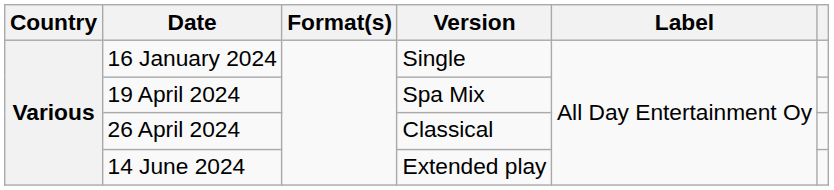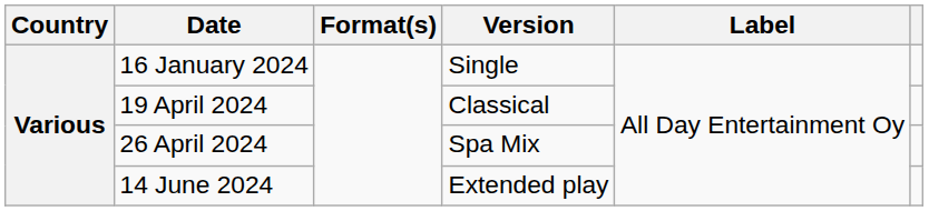 <table class="wikitable plainrowheaders">
 <tr>
 <th scope="col">Country</th>
 <th scope="col">Date</th>
 <th scope="col">Format(s)</th>
 <th scope="col">Version</th>
 <th scope="col">Label</th>
 <th scope="col"></th>
 </tr>
 <tr>
 <th scope="row" rowspan="4">Various</th>
 <td>16 January 2024</td>
 <td rowspan="4"></td>
 <td>Single</td>
 <td rowspan="4">All Day Entertainment Oy</td>
 <td align="center"></td>
 </tr>
 <tr>
 <td>19 April 2024</td>
-<td>Spa Mix</td>
+<td>Classical</td>
 <td align="center"></td>
 </tr>
 <tr>
 <td>26 April 2024</td>
-<td>Classical</td>
+<td>Spa Mix</td>
 <td align="center"></td>
 </tr>
 <tr>
 <td>14 June 2024</td>
 <td>Extended play</td>
 <td align="center"></td>
 </tr>
 </table>
